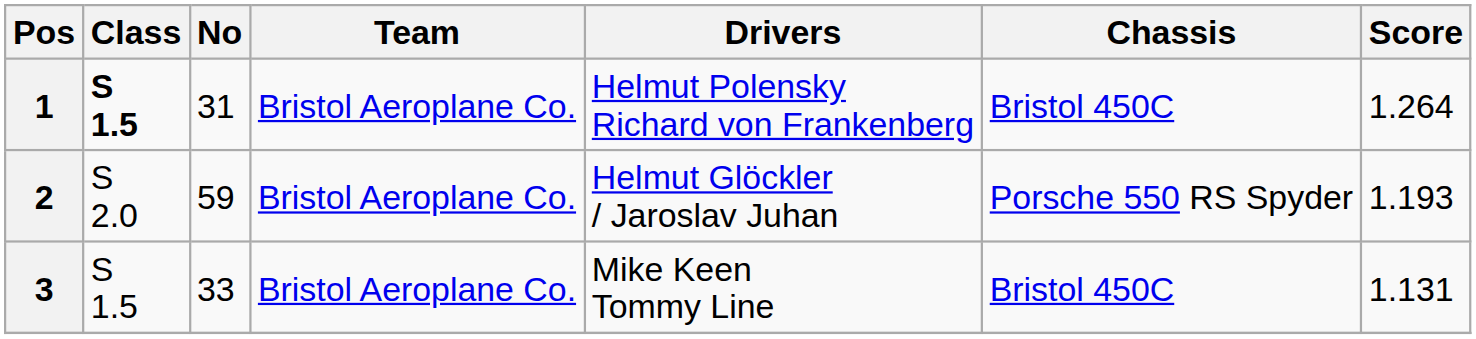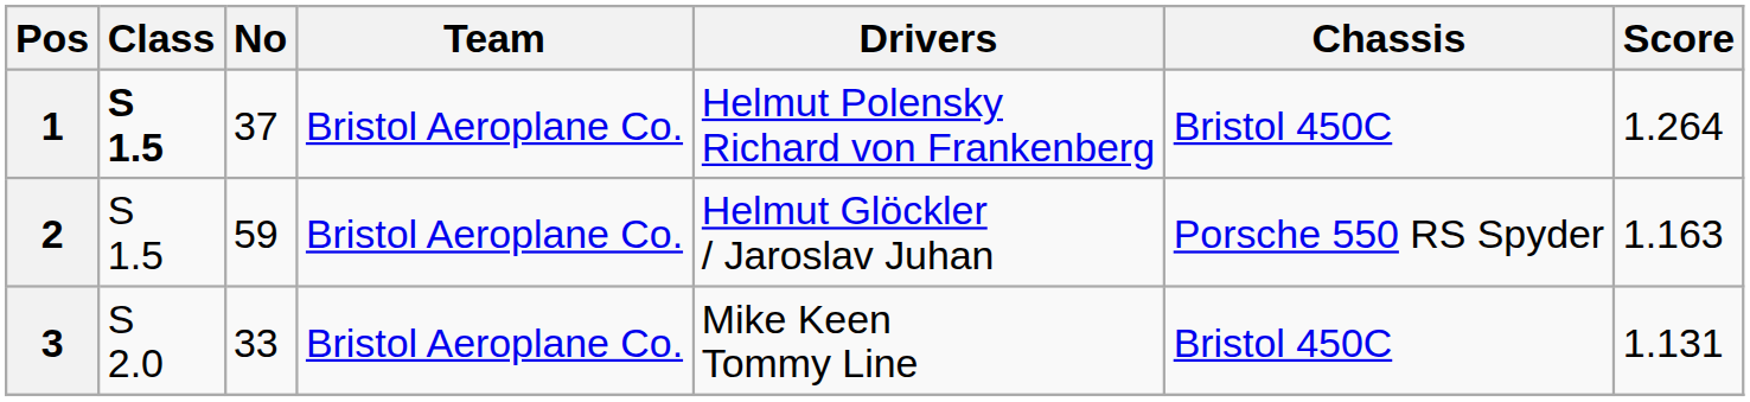 <table class="wikitable" style="font-size: 95%;">
 <tr>
 <th>Pos</th>
 <th>Class</th>
 <th>No</th>
 <th>Team</th>
 <th>Drivers</th>
 <th>Chassis</th>
 <th>Score</th>
 </tr>
 <tr>
 <th>1</th>
 <td><strong>S<br>1.5</strong></td>
-<td>31</td>
+<td>37</td>
 <td> <a href='#'>Bristol Aeroplane Co.</a></td>
 <td> <a href='#'>Helmut Polensky</a><br> <a href='#'>Richard von Frankenberg</a></td>
 <td><a href='#'>Bristol 450C</a></td>
 <td>1.264</td>
 </tr>
 <tr>
 <th>2</th>
-<td>S<br>2.0</td>
+<td>S<br>1.5</td>
 <td>59</td>
 <td> <a href='#'>Bristol Aeroplane Co.</a></td>
 <td> <a href='#'>Helmut Glöckler</a><br>/ Jaroslav Juhan</td>
 <td><a href='#'>Porsche 550</a> RS Spyder</td>
-<td>1.193</td>
+<td>1.163</td>
 </tr>
 <tr>
 <th>3</th>
-<td>S<br>1.5</td>
+<td>S<br>2.0</td>
 <td>33</td>
 <td> <a href='#'>Bristol Aeroplane Co.</a></td>
 <td> Mike Keen<br> Tommy Line</td>
 <td><a href='#'>Bristol 450C</a></td>
 <td>1.131</td>
 </tr>
 <tr>
 </tr>
 </table>
